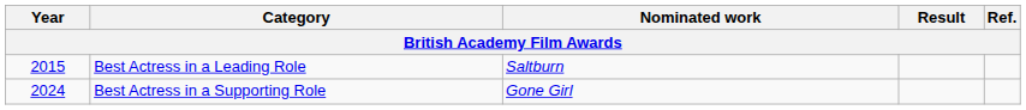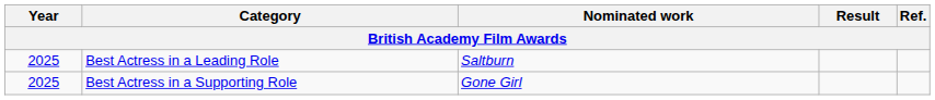 <table class=wikitable>
 <tr>
 <th scope="col" style="width:5em;">Year</th>
 <th scope="col" style="width:26em;">Category</th>
 <th scope="col" style="width:25em;">Nominated work</th>
 <th scope="col" style="width:5em;">Result</th>
 <th>Ref.</th>
 </tr>
 <tr>
 <th colspan=5><a href='#'>British Academy Film Awards</a></th>
 </tr>
 <tr>
-<td style="text-align:center;"><a href='#'>2015</a></td>
+<td style="text-align:center;"><a href='#'>2025</a></td>
 <td><a href='#'>Best Actress in a Leading Role</a></td>
 <td><em><a href='#'>Saltburn</a></em></td>
 <td></td>
 <td></td>
 </tr>
 <tr>
-<td style="text-align:center;"><a href='#'>2024</a></td>
+<td style="text-align:center;"><a href='#'>2025</a></td>
 <td><a href='#'>Best Actress in a Supporting Role</a></td>
 <td><em><a href='#'>Gone Girl</a></em></td>
 <td></td>
 <td></td>
 </tr>
 </table>
